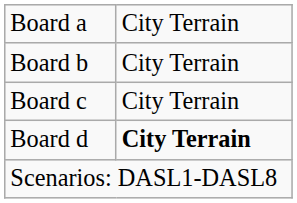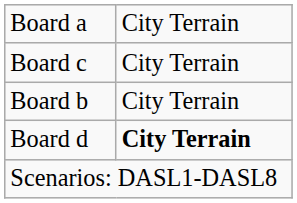 <table class="wikitable floatright" style=width:190px;>
 <tr>
 <td>Board a</td>
 <td>City Terrain</td>
 </tr>
 <tr>
-<td>Board b</td>
+<td>Board c</td>
 <td>City Terrain</td>
 </tr>
 <tr>
-<td>Board c</td>
+<td>Board b</td>
 <td>City Terrain</td>
 </tr>
 <tr>
 <td>Board d</td>
 <td><strong>City Terrain</strong></td>
 </tr>
 <tr>
 <td colspan=2>Scenarios: DASL1-DASL8</td>
 </tr>
 </table>
